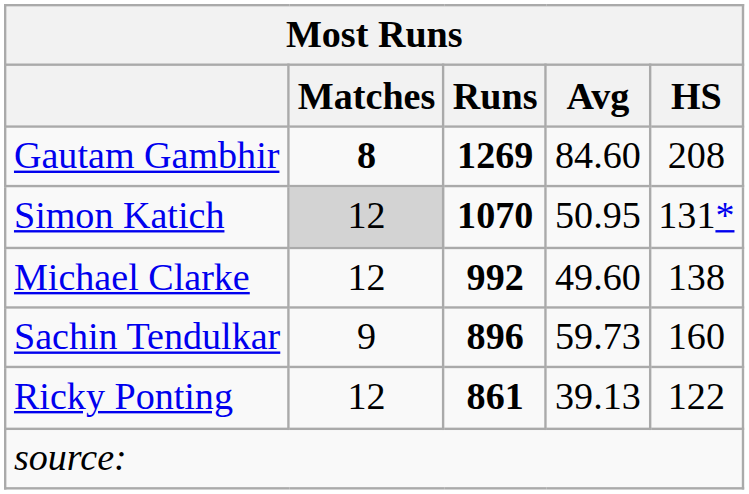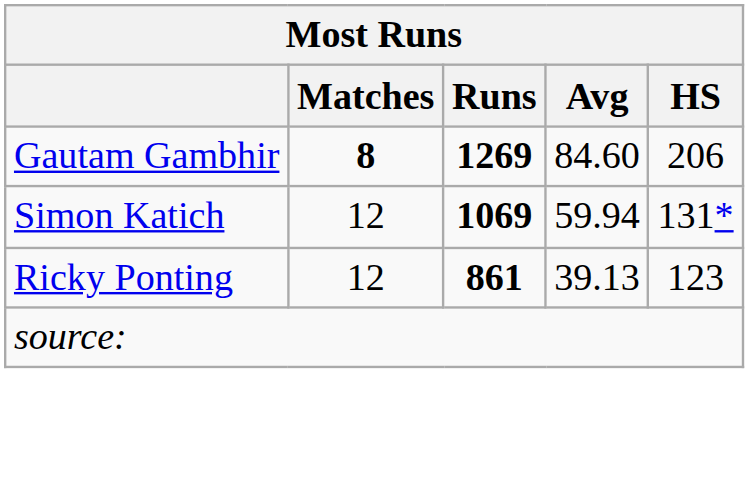 <table class="wikitable" style="text-align:center;">
 <tr>
 <th colspan=5>Most Runs</th>
 </tr>
 <tr>
 <th></th>
 <th>Matches</th>
 <th>Runs</th>
 <th>Avg</th>
 <th>HS</th>
 </tr>
 <tr>
 <td align="left"> <a href='#'>Gautam Gambhir</a></td>
 <td><strong>8</strong></td>
 <td><strong>1269</strong></td>
 <td>84.60</td>
-<td>208</td>
+<td>206</td>
 </tr>
 <tr>
 <td align="left"> <a href='#'>Simon Katich</a></td>
-<td style="background: lightgrey;">12</td>
-<td><strong>1070</strong></td>
-<td>50.95</td>
+<td>12</td>
+<td><strong>1069</strong></td>
+<td>59.94</td>
 <td>131<a href='#'>*</a></td>
-</tr>
-<tr>
-<td align="left"> <a href='#'>Michael Clarke</a></td>
-<td>12</td>
-<td><strong>992</strong></td>
-<td>49.60</td>
-<td>138</td>
-</tr>
-<tr>
-<td align="left"> <a href='#'>Sachin Tendulkar</a></td>
-<td>9</td>
-<td><strong>896</strong></td>
-<td>59.73</td>
-<td>160</td>
 </tr>
 <tr>
 <td align="left"> <a href='#'>Ricky Ponting</a></td>
 <td>12</td>
 <td><strong>861</strong></td>
 <td>39.13</td>
-<td>122</td>
+<td>123</td>
 </tr>
 <tr>
 <td colspan="5" style="text-align:left;"><em>source:</em> </td>
 </tr>
 </table>
